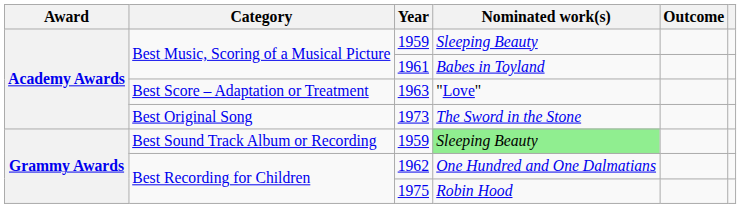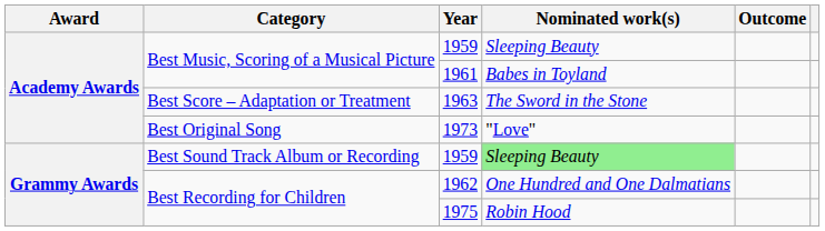 <table class="wikitable plainrowheaders">
 <tr>
 <th>Award</th>
 <th>Category</th>
 <th>Year</th>
 <th>Nominated work(s)</th>
 <th>Outcome</th>
 <th></th>
 </tr>
 <tr>
 <th scope="row" rowspan="4"><a href='#'>Academy Awards</a></th>
 <td rowspan="2"><a href='#'>Best Music, Scoring of a Musical Picture</a></td>
 <td><a href='#'>1959</a></td>
 <td><em><a href='#'>Sleeping Beauty</a></em></td>
 <td></td>
 <td style="text-align:center;"></td>
 </tr>
 <tr>
 <td><a href='#'>1961</a></td>
 <td><em><a href='#'>Babes in Toyland</a></em></td>
 <td></td>
 <td style="text-align:center;"></td>
 </tr>
 <tr>
 <td><a href='#'>Best Score – Adaptation or Treatment</a></td>
 <td><a href='#'>1963</a></td>
-<td>"<a href='#'>Love</a>" <br></td>
+<td><em><a href='#'>The Sword in the Stone</a></em></td>
 <td></td>
 <td style="text-align:center;"></td>
 </tr>
 <tr>
 <td><a href='#'>Best Original Song</a></td>
 <td><a href='#'>1973</a></td>
-<td><em><a href='#'>The Sword in the Stone</a></em></td>
+<td>"<a href='#'>Love</a>" <br></td>
 <td></td>
 <td style="text-align:center;"></td>
 </tr>
 <tr>
 <th scope="row" rowspan="3"><a href='#'>Grammy Awards</a></th>
 <td><a href='#'>Best Sound Track Album or Recording</a></td>
 <td><a href='#'>1959</a></td>
 <td style="background: lightgreen;"><em>Sleeping Beauty</em></td>
 <td></td>
 <td style="text-align:center;"></td>
 </tr>
 <tr>
 <td rowspan="2"><a href='#'>Best Recording for Children</a></td>
 <td><a href='#'>1962</a></td>
 <td><em><a href='#'>One Hundred and One Dalmatians</a></em></td>
 <td></td>
 <td style="text-align:center;"></td>
 </tr>
 <tr>
 <td><a href='#'>1975</a></td>
 <td><em><a href='#'>Robin Hood</a></em></td>
 <td></td>
 <td style="text-align:center;"></td>
 </tr>
 </table>
